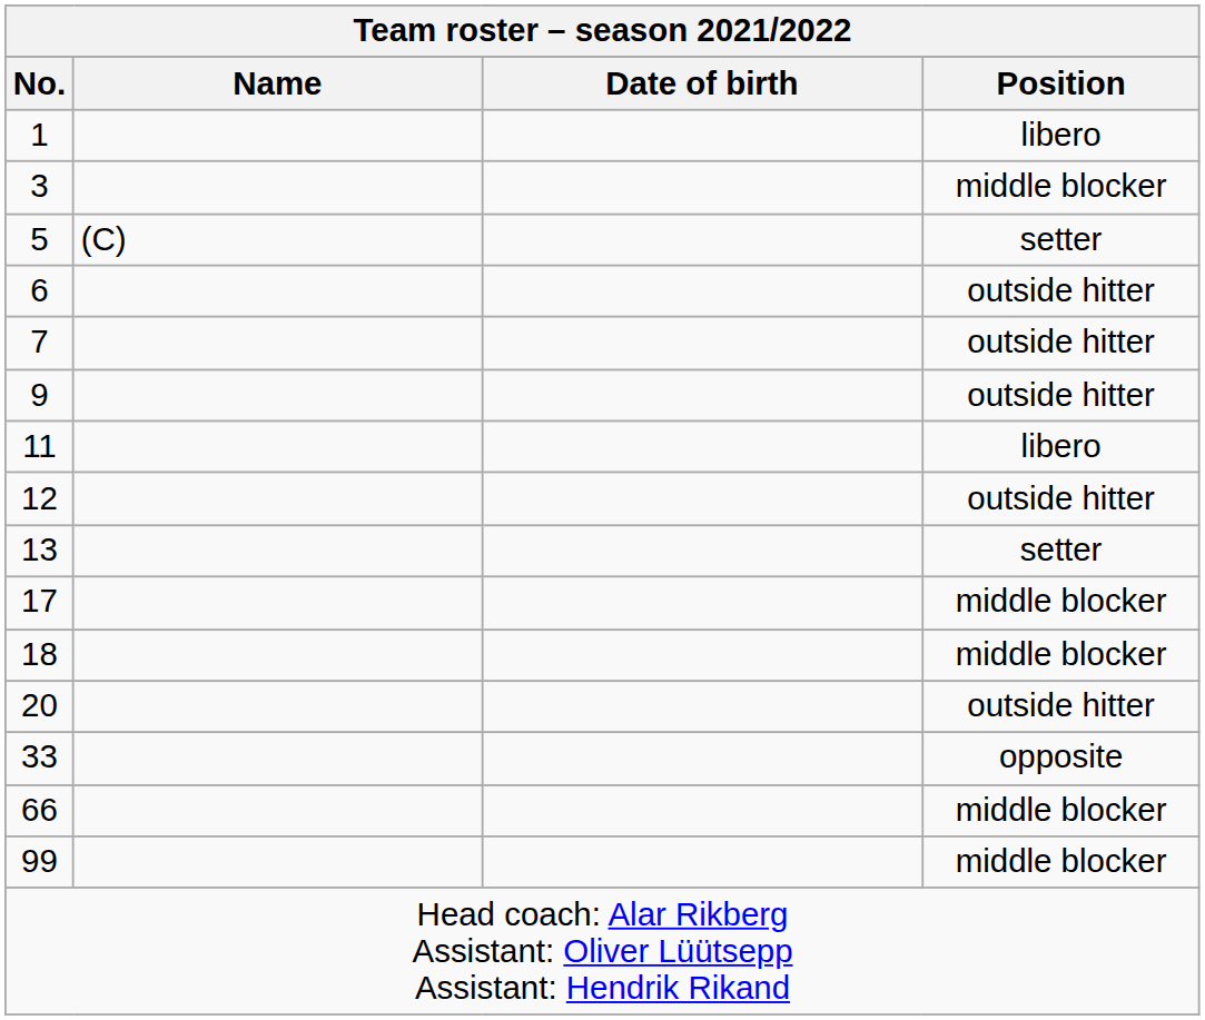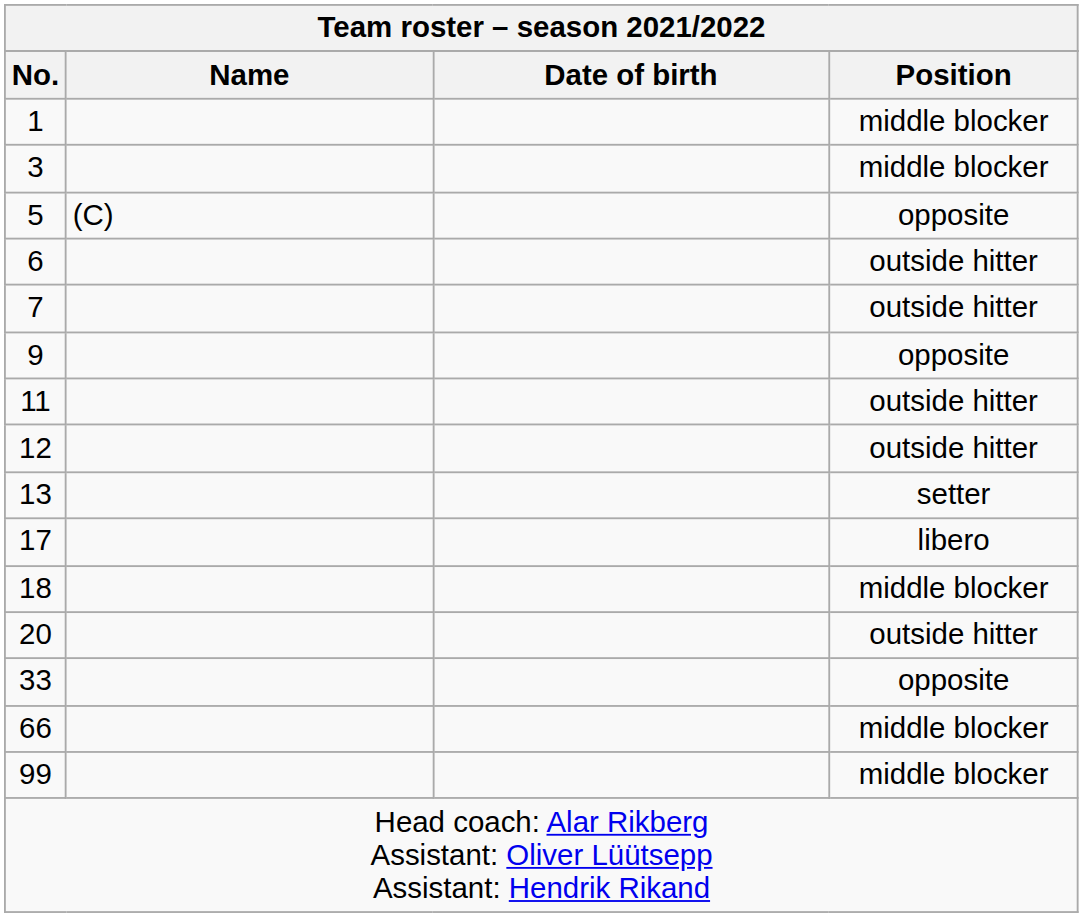 <table class="wikitable collapsible collapsed sortable" style="font-size:100%; text-align:center;">
 <tr>
 <th colspan=6>Team roster – season 2021/2022</th>
 </tr>
 <tr>
 </tr>
 <tr>
 <th>No.</th>
 <th style="width:12em">Name</th>
 <th style="width:13em">Date of birth</th>
 <th style="width:8em">Position</th>
 </tr>
 <tr>
 <td>1</td>
 <td align=left> </td>
 <td align=right></td>
-<td>libero</td>
+<td>middle blocker</td>
 </tr>
 <tr>
 <td>3</td>
 <td align=left> </td>
 <td align=right></td>
 <td>middle blocker</td>
 </tr>
 <tr>
 <td>5</td>
 <td align=left>  (C)</td>
 <td align=right></td>
-<td>setter</td>
+<td>opposite</td>
 </tr>
 <tr>
 <td>6</td>
 <td align=left> </td>
 <td align=right></td>
 <td>outside hitter</td>
 </tr>
 <tr>
 <td>7</td>
 <td align=left> </td>
 <td align=right></td>
 <td>outside hitter</td>
 </tr>
 <tr>
 <td>9</td>
 <td align=left> </td>
 <td align=right></td>
-<td>outside hitter</td>
+<td>opposite</td>
 </tr>
 <tr>
 <td>11</td>
 <td align=left> </td>
 <td align=right></td>
-<td>libero</td>
+<td>outside hitter</td>
 </tr>
 <tr>
 <td>12</td>
 <td align=left> </td>
 <td align=right></td>
 <td>outside hitter</td>
 </tr>
 <tr>
 <td>13</td>
 <td align=left> </td>
 <td align=right></td>
 <td>setter</td>
 </tr>
 <tr>
 <td>17</td>
 <td align=left> </td>
 <td align=right></td>
-<td>middle blocker</td>
+<td>libero</td>
 </tr>
 <tr>
 <td>18</td>
 <td align=left> </td>
 <td align=right></td>
 <td>middle blocker</td>
 </tr>
 <tr>
 <td>20</td>
 <td align=left> </td>
 <td align=right></td>
 <td>outside hitter</td>
 </tr>
 <tr>
 <td>33</td>
 <td align=left> </td>
 <td align=right></td>
 <td>opposite</td>
 </tr>
 <tr>
 <td>66</td>
 <td align=left> </td>
 <td align=right></td>
 <td>middle blocker</td>
 </tr>
 <tr>
 <td>99</td>
 <td align=left> </td>
 <td align=right></td>
 <td>middle blocker</td>
 </tr>
 <tr>
 <td colspan=4>Head coach:   <a href='#'>Alar Rikberg</a><br>Assistant:  <a href='#'>Oliver Lüütsepp</a><br>Assistant:  <a href='#'>Hendrik Rikand</a></td>
 </tr>
 </table>
